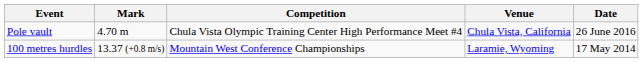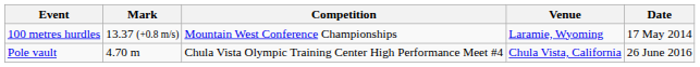 <table class=wikitable>
 <tr>
 <th>Event</th>
 <th>Mark</th>
 <th>Competition</th>
 <th>Venue</th>
 <th>Date</th>
 </tr>
 <tr>
+<td><a href='#'>100 metres hurdles</a></td>
+<td>13.37 <small>(+0.8 m/s)</small></td>
+<td><a href='#'>Mountain West Conference</a> Championships</td>
+<td><a href='#'>Laramie, Wyoming</a></td>
+<td>17 May 2014</td>
+</tr>
+<tr>
 <td><a href='#'>Pole vault</a></td>
 <td>4.70 m</td>
 <td>Chula Vista Olympic Training Center High Performance Meet #4</td>
 <td><a href='#'>Chula Vista, California</a></td>
 <td>26 June 2016</td>
 </tr>
-<tr>
-<td><a href='#'>100 metres hurdles</a></td>
-<td>13.37 <small>(+0.8 m/s)</small></td>
-<td><a href='#'>Mountain West Conference</a> Championships</td>
-<td><a href='#'>Laramie, Wyoming</a></td>
-<td>17 May 2014</td>
-</tr>
 </table>
